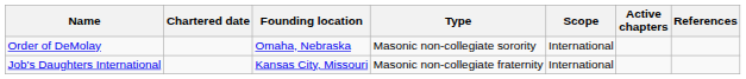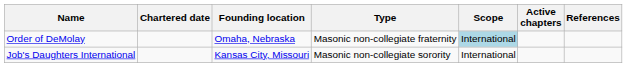 <table class="wikitable">
 <tr>
 <th>Name</th>
 <th>Chartered date</th>
 <th>Founding location</th>
 <th>Type</th>
 <th>Scope</th>
 <th>Active<br>chapters</th>
 <th>References</th>
 </tr>
 <tr>
 <td><a href='#'>Order of DeMolay</a></td>
 <td></td>
 <td><a href='#'>Omaha, Nebraska</a></td>
-<td>Masonic non-collegiate sorority</td>
-<td>International</td>
+<td>Masonic non-collegiate fraternity</td>
+<td style="background: lightblue;">International</td>
 <td></td>
 <td></td>
 </tr>
 <tr>
 <td><a href='#'>Job's Daughters International</a></td>
 <td></td>
 <td><a href='#'>Kansas City, Missouri</a></td>
-<td>Masonic non-collegiate fraternity</td>
+<td>Masonic non-collegiate sorority</td>
 <td>International</td>
 <td></td>
 <td></td>
 </tr>
 </table>
